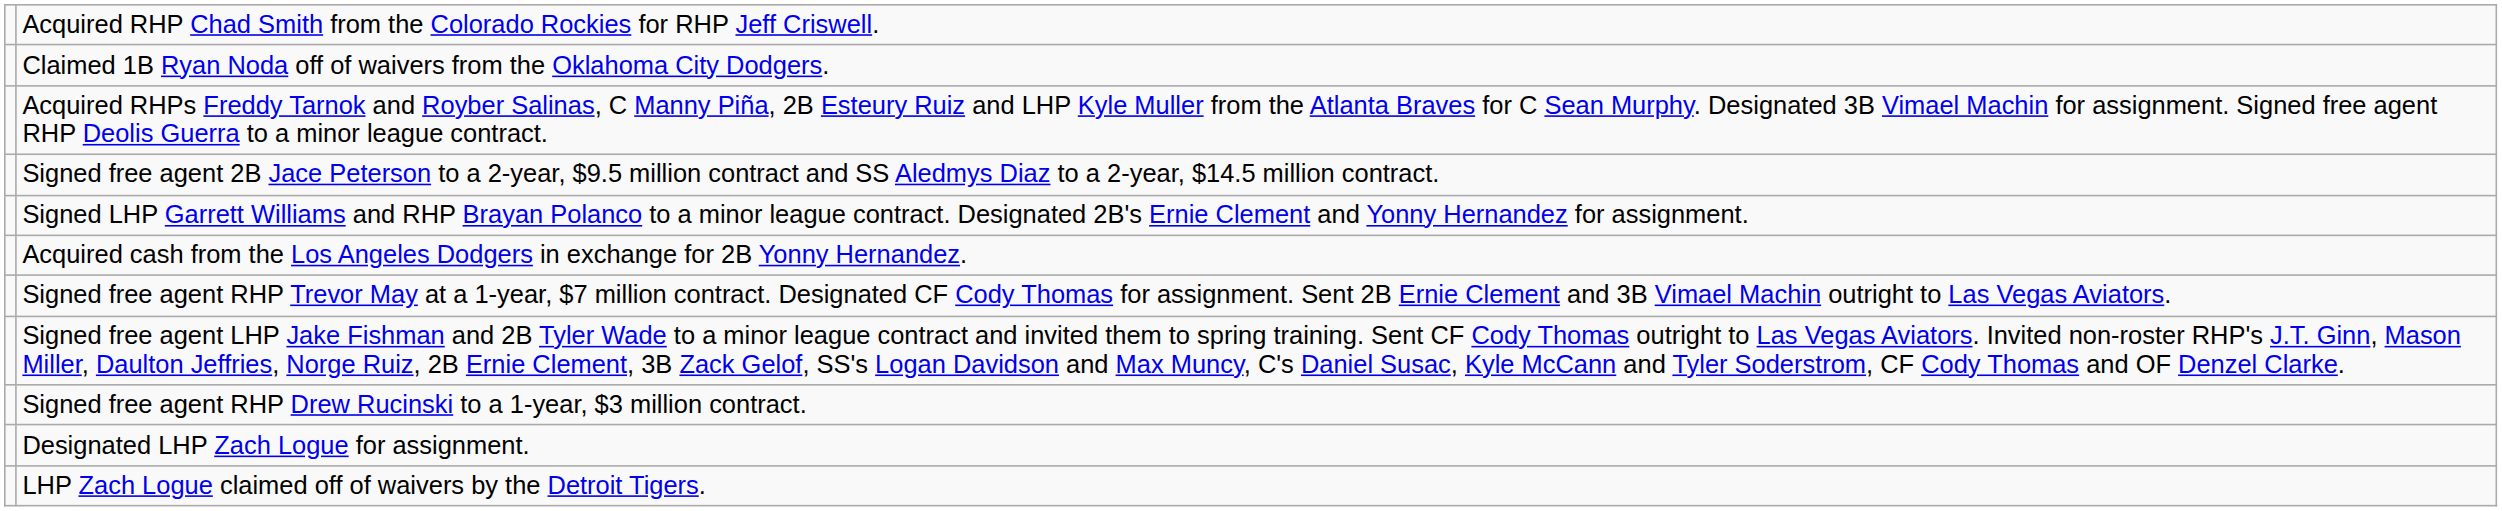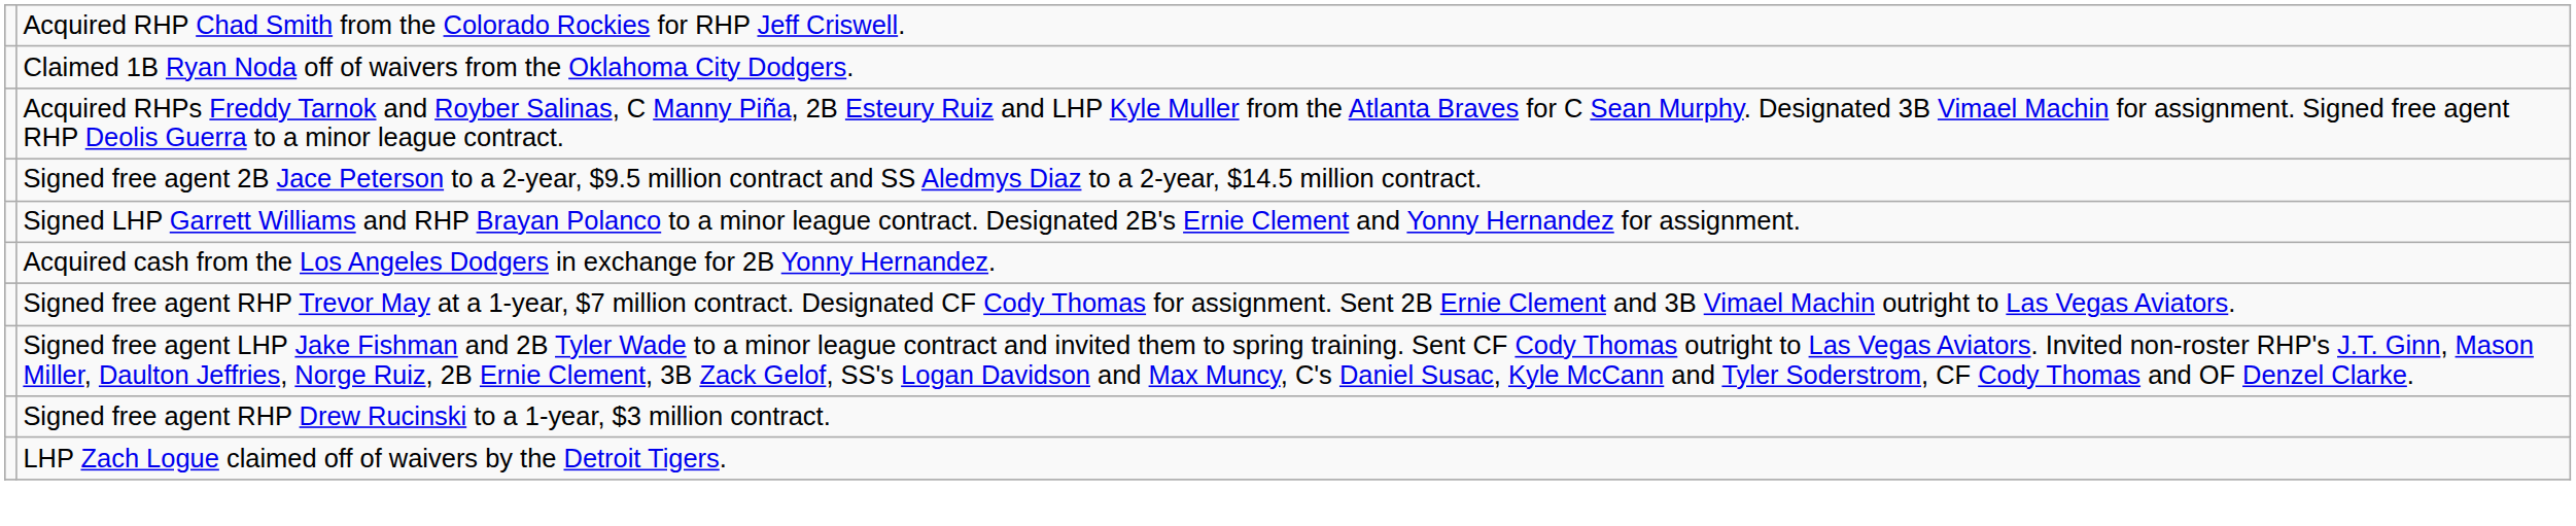 <table class="wikitable">
 <tr>
 <td></td>
 <td>Acquired RHP <a href='#'>Chad Smith</a> from the <a href='#'>Colorado Rockies</a> for RHP <a href='#'>Jeff Criswell</a>.</td>
 </tr>
 <tr>
 <td></td>
 <td>Claimed 1B <a href='#'>Ryan Noda</a> off of waivers from the <a href='#'>Oklahoma City Dodgers</a>.</td>
 </tr>
 <tr>
 <td></td>
 <td>Acquired RHPs <a href='#'>Freddy Tarnok</a> and <a href='#'>Royber Salinas</a>, C <a href='#'>Manny Piña</a>, 2B <a href='#'>Esteury Ruiz</a> and LHP <a href='#'>Kyle Muller</a> from the <a href='#'>Atlanta Braves</a> for C <a href='#'>Sean Murphy</a>. Designated 3B <a href='#'>Vimael Machin</a> for assignment. Signed free agent RHP <a href='#'>Deolis Guerra</a> to a minor league contract.</td>
 </tr>
 <tr>
 <td></td>
 <td>Signed free agent 2B <a href='#'>Jace Peterson</a> to a 2-year, $9.5 million contract and SS <a href='#'>Aledmys Diaz</a> to a 2-year, $14.5 million contract.</td>
 </tr>
 <tr>
 <td></td>
 <td>Signed LHP <a href='#'>Garrett Williams</a> and RHP <a href='#'>Brayan Polanco</a> to a minor league contract. Designated 2B's <a href='#'>Ernie Clement</a> and <a href='#'>Yonny Hernandez</a> for assignment.</td>
 </tr>
 <tr>
 <td></td>
 <td>Acquired cash from the <a href='#'>Los Angeles Dodgers</a> in exchange for 2B <a href='#'>Yonny Hernandez</a>.</td>
 </tr>
 <tr>
 <td></td>
 <td>Signed free agent RHP <a href='#'>Trevor May</a> at a 1-year, $7 million contract. Designated CF <a href='#'>Cody Thomas</a> for assignment. Sent 2B <a href='#'>Ernie Clement</a> and 3B <a href='#'>Vimael Machin</a> outright to <a href='#'>Las Vegas Aviators</a>.</td>
 </tr>
 <tr>
 <td></td>
 <td>Signed free agent LHP <a href='#'>Jake Fishman</a> and 2B <a href='#'>Tyler Wade</a> to a minor league contract and invited them to spring training. Sent CF <a href='#'>Cody Thomas</a> outright to <a href='#'>Las Vegas Aviators</a>. Invited non-roster RHP's <a href='#'>J.T. Ginn</a>, <a href='#'>Mason Miller</a>, <a href='#'>Daulton Jeffries</a>, <a href='#'>Norge Ruiz</a>, 2B <a href='#'>Ernie Clement</a>, 3B <a href='#'>Zack Gelof</a>, SS's <a href='#'>Logan Davidson</a> and <a href='#'>Max Muncy</a>, C's <a href='#'>Daniel Susac</a>, <a href='#'>Kyle McCann</a> and <a href='#'>Tyler Soderstrom</a>, CF <a href='#'>Cody Thomas</a> and OF <a href='#'>Denzel Clarke</a>.</td>
 </tr>
 <tr>
 <td></td>
 <td>Signed free agent RHP <a href='#'>Drew Rucinski</a> to a 1-year, $3 million contract.</td>
 </tr>
 <tr>
 <td></td>
-<td>Designated LHP <a href='#'>Zach Logue</a> for assignment.</td>
-</tr>
-<tr>
-<td></td>
 <td>LHP <a href='#'>Zach Logue</a> claimed off of waivers by the <a href='#'>Detroit Tigers</a>.</td>
 </tr>
 </table>
